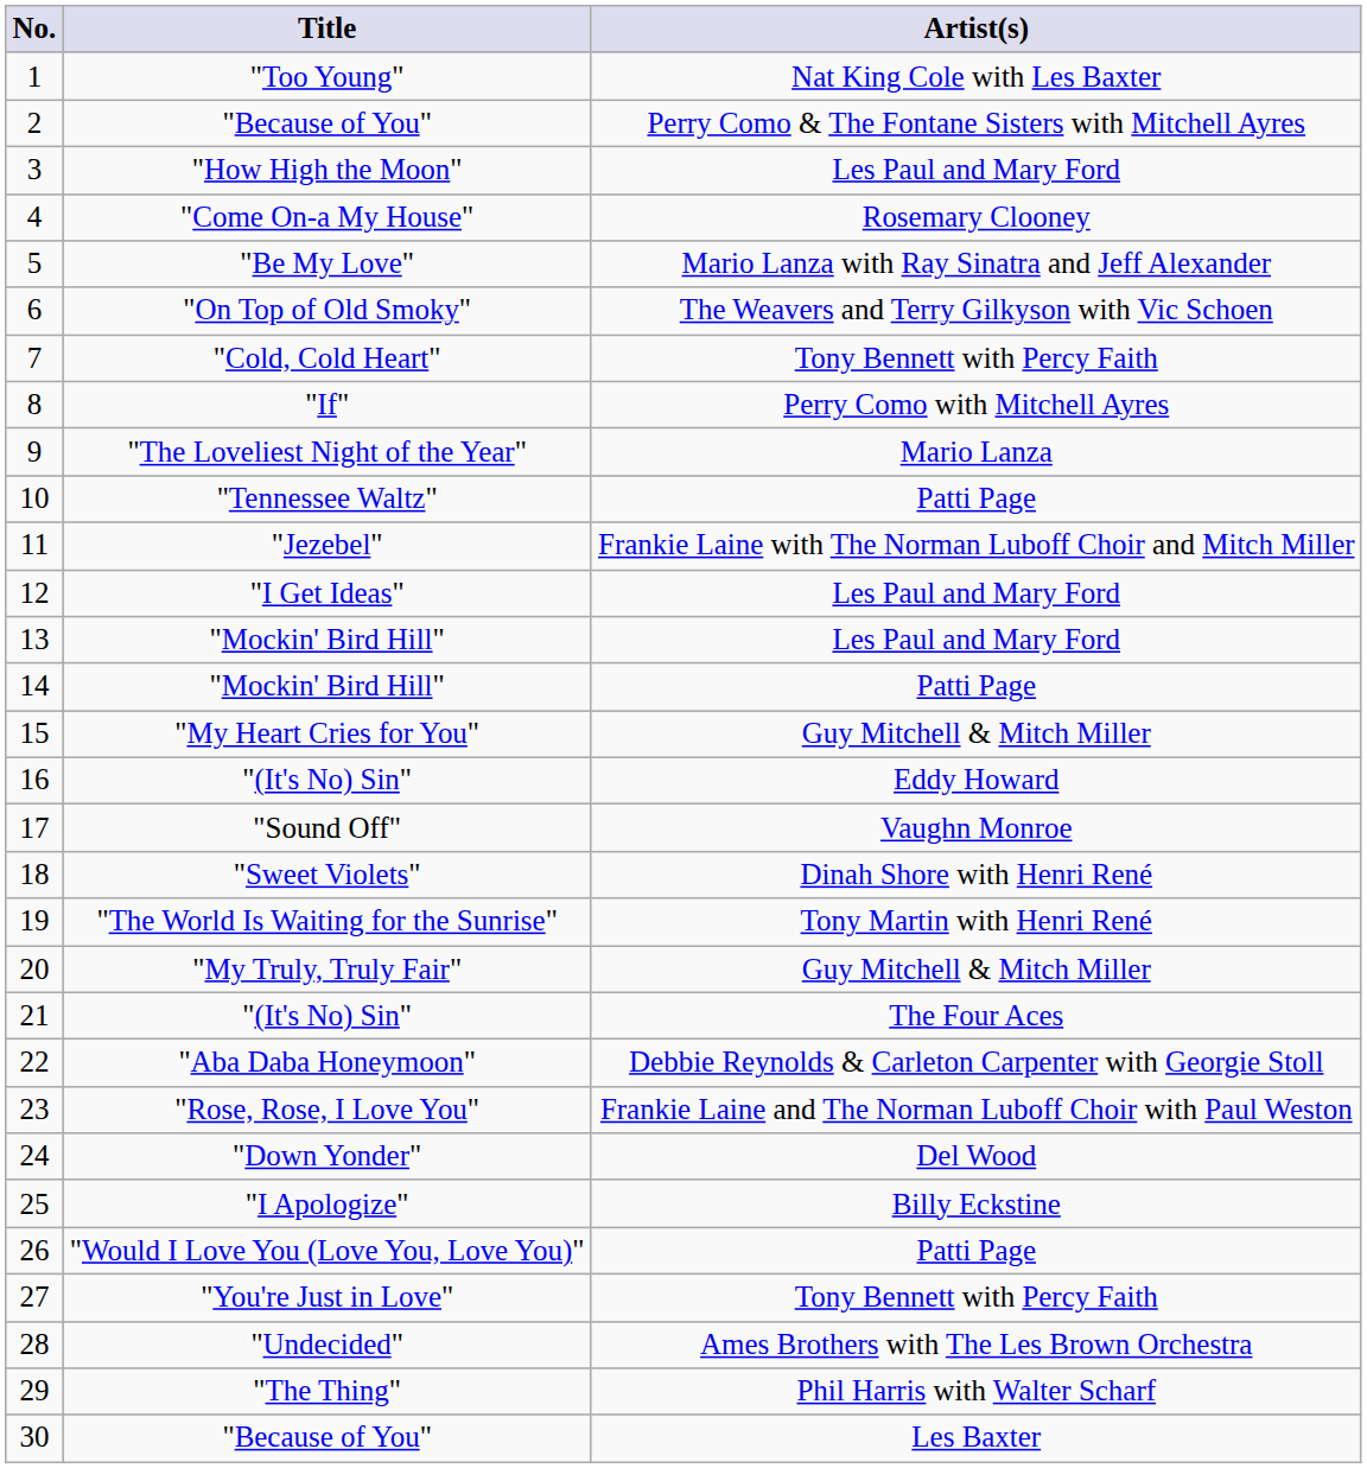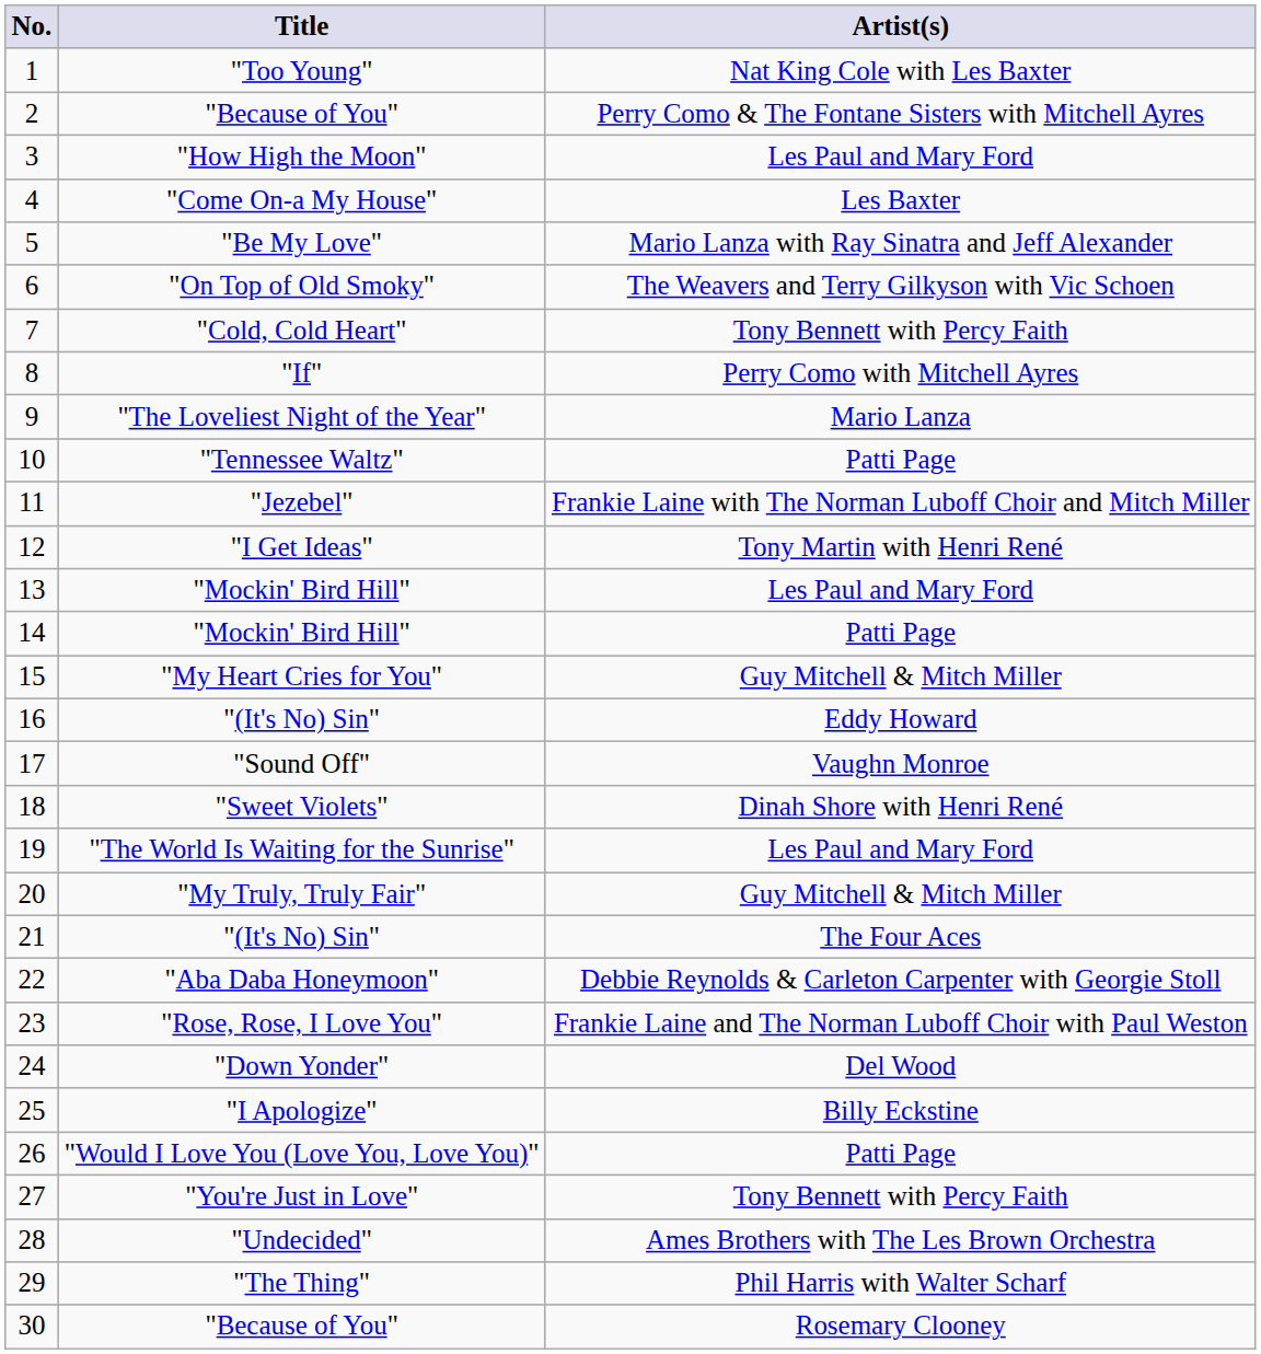 <table class="wikitable sortable" style="text-align: center">
 <tr>
 <th scope="col" style="background:#dde;">No.</th>
 <th scope="col" style="background:#dde;">Title</th>
 <th scope="col" style="background:#dde;">Artist(s)</th>
 </tr>
 <tr>
 <td>1</td>
 <td>"<a href='#'>Too Young</a>"</td>
 <td><a href='#'>Nat King Cole</a> with <a href='#'>Les Baxter</a></td>
 </tr>
 <tr>
 <td>2</td>
 <td>"<a href='#'>Because of You</a>"</td>
 <td><a href='#'>Perry Como</a> & <a href='#'>The Fontane Sisters</a> with <a href='#'>Mitchell Ayres</a></td>
 </tr>
 <tr>
 <td>3</td>
 <td>"<a href='#'>How High the Moon</a>"</td>
 <td><a href='#'>Les Paul and Mary Ford</a></td>
 </tr>
 <tr>
 <td>4</td>
 <td>"<a href='#'>Come On-a My House</a>"</td>
-<td><a href='#'>Rosemary Clooney</a></td>
+<td><a href='#'>Les Baxter</a></td>
 </tr>
 <tr>
 <td>5</td>
 <td>"<a href='#'>Be My Love</a>"</td>
 <td><a href='#'>Mario Lanza</a> with <a href='#'>Ray Sinatra</a> and <a href='#'>Jeff Alexander</a></td>
 </tr>
 <tr>
 <td>6</td>
 <td>"<a href='#'>On Top of Old Smoky</a>"</td>
 <td><a href='#'>The Weavers</a> and <a href='#'>Terry Gilkyson</a> with <a href='#'>Vic Schoen</a></td>
 </tr>
 <tr>
 <td>7</td>
 <td>"<a href='#'>Cold, Cold Heart</a>"</td>
 <td><a href='#'>Tony Bennett</a> with <a href='#'>Percy Faith</a></td>
 </tr>
 <tr>
 <td>8</td>
 <td>"<a href='#'>If</a>"</td>
 <td><a href='#'>Perry Como</a> with <a href='#'>Mitchell Ayres</a></td>
 </tr>
 <tr>
 <td>9</td>
 <td>"<a href='#'>The Loveliest Night of the Year</a>"</td>
 <td><a href='#'>Mario Lanza</a></td>
 </tr>
 <tr>
 <td>10</td>
 <td>"<a href='#'>Tennessee Waltz</a>"</td>
 <td><a href='#'>Patti Page</a></td>
 </tr>
 <tr>
 <td>11</td>
 <td>"<a href='#'>Jezebel</a>"</td>
 <td><a href='#'>Frankie Laine</a> with <a href='#'>The Norman Luboff Choir</a> and <a href='#'>Mitch Miller</a></td>
 </tr>
 <tr>
 <td>12</td>
 <td>"<a href='#'>I Get Ideas</a>"</td>
-<td><a href='#'>Les Paul and Mary Ford</a></td>
+<td><a href='#'>Tony Martin</a> with <a href='#'>Henri René</a></td>
 </tr>
 <tr>
 <td>13</td>
 <td>"<a href='#'>Mockin' Bird Hill</a>"</td>
 <td><a href='#'>Les Paul and Mary Ford</a></td>
 </tr>
 <tr>
 <td>14</td>
 <td>"<a href='#'>Mockin' Bird Hill</a>"</td>
 <td><a href='#'>Patti Page</a></td>
 </tr>
 <tr>
 <td>15</td>
 <td>"<a href='#'>My Heart Cries for You</a>"</td>
 <td><a href='#'>Guy Mitchell</a> & <a href='#'>Mitch Miller</a></td>
 </tr>
 <tr>
 <td>16</td>
 <td>"<a href='#'>(It's No) Sin</a>"</td>
 <td><a href='#'>Eddy Howard</a></td>
 </tr>
 <tr>
 <td>17</td>
 <td>"Sound Off"</td>
 <td><a href='#'>Vaughn Monroe</a></td>
 </tr>
 <tr>
 <td>18</td>
 <td>"<a href='#'>Sweet Violets</a>"</td>
 <td><a href='#'>Dinah Shore</a> with <a href='#'>Henri René</a></td>
 </tr>
 <tr>
 <td>19</td>
 <td>"<a href='#'>The World Is Waiting for the Sunrise</a>"</td>
-<td><a href='#'>Tony Martin</a> with <a href='#'>Henri René</a></td>
+<td><a href='#'>Les Paul and Mary Ford</a></td>
 </tr>
 <tr>
 <td>20</td>
 <td>"<a href='#'>My Truly, Truly Fair</a>"</td>
 <td><a href='#'>Guy Mitchell</a> & <a href='#'>Mitch Miller</a></td>
 </tr>
 <tr>
 <td>21</td>
 <td>"<a href='#'>(It's No) Sin</a>"</td>
 <td><a href='#'>The Four Aces</a></td>
 </tr>
 <tr>
 <td>22</td>
 <td>"<a href='#'>Aba Daba Honeymoon</a>"</td>
 <td><a href='#'>Debbie Reynolds</a> & <a href='#'>Carleton Carpenter</a> with <a href='#'>Georgie Stoll</a></td>
 </tr>
 <tr>
 <td>23</td>
 <td>"<a href='#'>Rose, Rose, I Love You</a>"</td>
 <td><a href='#'>Frankie Laine</a> and <a href='#'>The Norman Luboff Choir</a> with <a href='#'>Paul Weston</a></td>
 </tr>
 <tr>
 <td>24</td>
 <td>"<a href='#'>Down Yonder</a>"</td>
 <td><a href='#'>Del Wood</a></td>
 </tr>
 <tr>
 <td>25</td>
 <td>"<a href='#'>I Apologize</a>"</td>
 <td><a href='#'>Billy Eckstine</a></td>
 </tr>
 <tr>
 <td>26</td>
 <td>"<a href='#'>Would I Love You (Love You, Love You)</a>"</td>
 <td><a href='#'>Patti Page</a></td>
 </tr>
 <tr>
 <td>27</td>
 <td>"<a href='#'>You're Just in Love</a>"</td>
 <td><a href='#'>Tony Bennett</a> with <a href='#'>Percy Faith</a></td>
 </tr>
 <tr>
 <td>28</td>
 <td>"<a href='#'>Undecided</a>"</td>
 <td><a href='#'>Ames Brothers</a> with <a href='#'>The Les Brown Orchestra</a></td>
 </tr>
 <tr>
 <td>29</td>
 <td>"<a href='#'>The Thing</a>"</td>
 <td><a href='#'>Phil Harris</a> with <a href='#'>Walter Scharf</a></td>
 </tr>
 <tr>
 <td>30</td>
 <td>"<a href='#'>Because of You</a>"</td>
-<td><a href='#'>Les Baxter</a></td>
+<td><a href='#'>Rosemary Clooney</a></td>
 </tr>
 <tr>
 </tr>
 </table>
